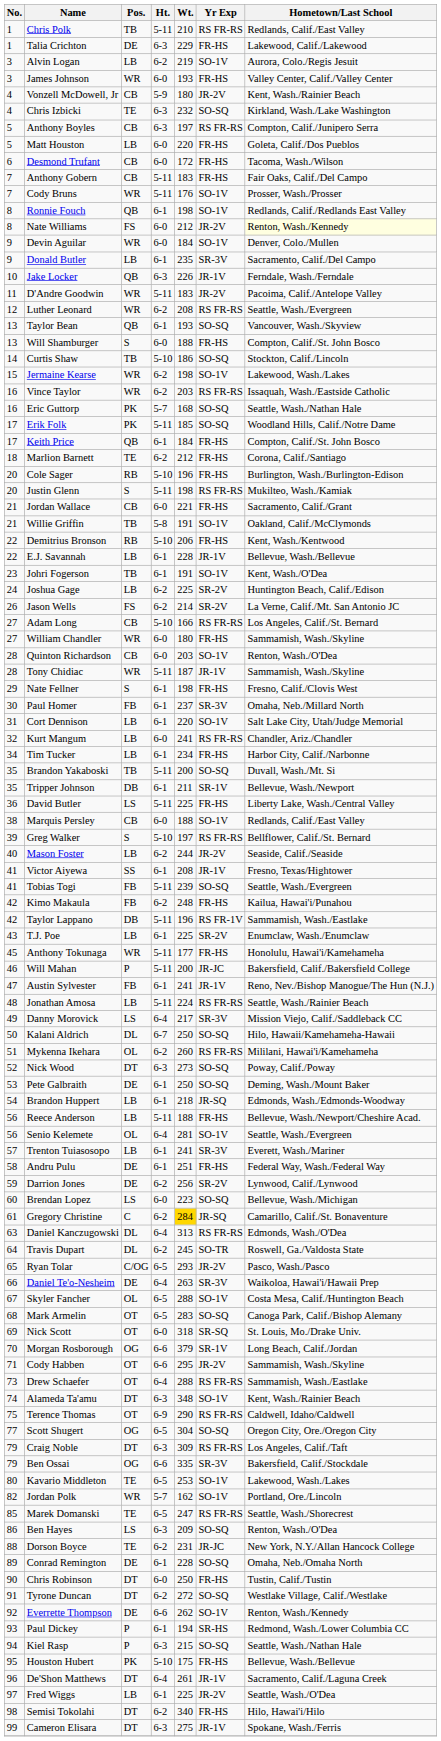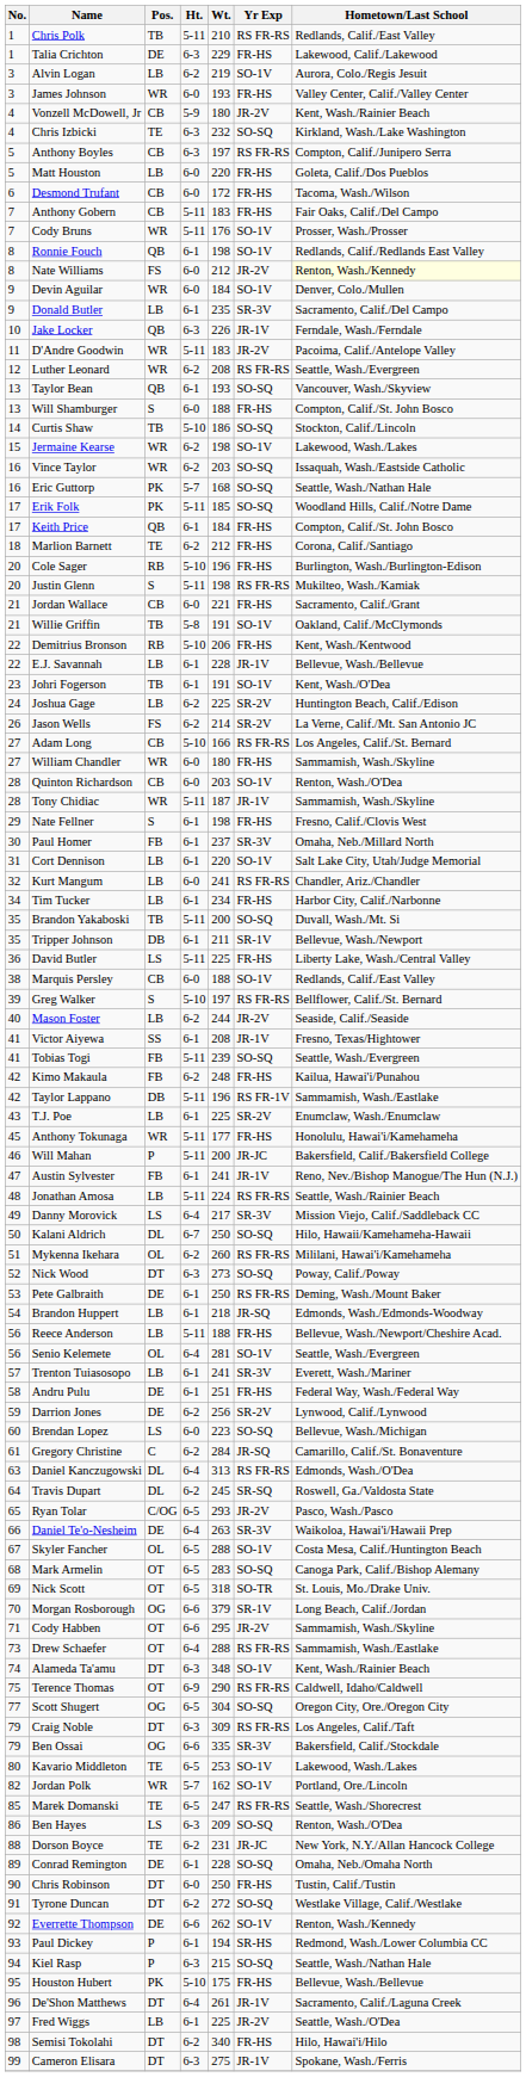 <table class="wikitable">
 <tr>
 <th>No.</th>
 <th>Name</th>
 <th>Pos.</th>
 <th>Ht.</th>
 <th>Wt.</th>
 <th>Yr Exp</th>
 <th>Hometown/Last School</th>
 </tr>
 <tr>
 <td>1</td>
 <td><a href='#'>Chris Polk</a></td>
 <td>TB</td>
 <td>5-11</td>
 <td>210</td>
 <td>RS FR-RS</td>
 <td>Redlands, Calif./East Valley</td>
 </tr>
 <tr>
 <td>1</td>
 <td>Talia Crichton</td>
 <td>DE</td>
 <td>6-3</td>
 <td>229</td>
 <td>FR-HS</td>
 <td>Lakewood, Calif./Lakewood</td>
 </tr>
 <tr>
 <td>3</td>
 <td>Alvin Logan</td>
 <td>LB</td>
 <td>6-2</td>
 <td>219</td>
 <td>SO-1V</td>
 <td>Aurora, Colo./Regis Jesuit</td>
 </tr>
 <tr>
 <td>3</td>
 <td>James Johnson</td>
 <td>WR</td>
 <td>6-0</td>
 <td>193</td>
 <td>FR-HS</td>
 <td>Valley Center, Calif./Valley Center</td>
 </tr>
 <tr>
 <td>4</td>
 <td>Vonzell McDowell, Jr</td>
 <td>CB</td>
 <td>5-9</td>
 <td>180</td>
 <td>JR-2V</td>
 <td>Kent, Wash./Rainier Beach</td>
 </tr>
 <tr>
 <td>4</td>
 <td>Chris Izbicki</td>
 <td>TE</td>
 <td>6-3</td>
 <td>232</td>
 <td>SO-SQ</td>
 <td>Kirkland, Wash./Lake Washington</td>
 </tr>
 <tr>
 <td>5</td>
 <td>Anthony Boyles</td>
 <td>CB</td>
 <td>6-3</td>
 <td>197</td>
 <td>RS FR-RS</td>
 <td>Compton, Calif./Junipero Serra</td>
 </tr>
 <tr>
 <td>5</td>
 <td>Matt Houston</td>
 <td>LB</td>
 <td>6-0</td>
 <td>220</td>
 <td>FR-HS</td>
 <td>Goleta, Calif./Dos Pueblos</td>
 </tr>
 <tr>
 <td>6</td>
 <td><a href='#'>Desmond Trufant</a></td>
 <td>CB</td>
 <td>6-0</td>
 <td>172</td>
 <td>FR-HS</td>
 <td>Tacoma, Wash./Wilson</td>
 </tr>
 <tr>
 <td>7</td>
 <td>Anthony Gobern</td>
 <td>CB</td>
 <td>5-11</td>
 <td>183</td>
 <td>FR-HS</td>
 <td>Fair Oaks, Calif./Del Campo</td>
 </tr>
 <tr>
 <td>7</td>
 <td>Cody Bruns</td>
 <td>WR</td>
 <td>5-11</td>
 <td>176</td>
 <td>SO-1V</td>
 <td>Prosser, Wash./Prosser</td>
 </tr>
 <tr>
 <td>8</td>
 <td><a href='#'>Ronnie Fouch</a></td>
 <td>QB</td>
 <td>6-1</td>
 <td>198</td>
 <td>SO-1V</td>
 <td>Redlands, Calif./Redlands East Valley</td>
 </tr>
 <tr>
 <td>8</td>
 <td>Nate Williams</td>
 <td>FS</td>
 <td>6-0</td>
 <td>212</td>
 <td>JR-2V</td>
 <td style="background: lightyellow;">Renton, Wash./Kennedy</td>
 </tr>
 <tr>
 <td>9</td>
 <td>Devin Aguilar</td>
 <td>WR</td>
 <td>6-0</td>
 <td>184</td>
 <td>SO-1V</td>
 <td>Denver, Colo./Mullen</td>
 </tr>
 <tr>
 <td>9</td>
 <td><a href='#'>Donald Butler</a></td>
 <td>LB</td>
 <td>6-1</td>
 <td>235</td>
 <td>SR-3V</td>
 <td>Sacramento, Calif./Del Campo</td>
 </tr>
 <tr>
 <td>10</td>
 <td><a href='#'>Jake Locker</a></td>
 <td>QB</td>
 <td>6-3</td>
 <td>226</td>
 <td>JR-1V</td>
 <td>Ferndale, Wash./Ferndale</td>
 </tr>
 <tr>
 <td>11</td>
 <td>D'Andre Goodwin</td>
 <td>WR</td>
 <td>5-11</td>
 <td>183</td>
 <td>JR-2V</td>
 <td>Pacoima, Calif./Antelope Valley</td>
 </tr>
 <tr>
 <td>12</td>
 <td>Luther Leonard</td>
 <td>WR</td>
 <td>6-2</td>
 <td>208</td>
 <td>RS FR-RS</td>
 <td>Seattle, Wash./Evergreen</td>
 </tr>
 <tr>
 <td>13</td>
 <td>Taylor Bean</td>
 <td>QB</td>
 <td>6-1</td>
 <td>193</td>
 <td>SO-SQ</td>
 <td>Vancouver, Wash./Skyview</td>
 </tr>
 <tr>
 <td>13</td>
 <td>Will Shamburger</td>
 <td>S</td>
 <td>6-0</td>
 <td>188</td>
 <td>FR-HS</td>
 <td>Compton, Calif./St. John Bosco</td>
 </tr>
 <tr>
 <td>14</td>
 <td>Curtis Shaw</td>
 <td>TB</td>
 <td>5-10</td>
 <td>186</td>
 <td>SO-SQ</td>
 <td>Stockton, Calif./Lincoln</td>
 </tr>
 <tr>
 <td>15</td>
 <td><a href='#'>Jermaine Kearse</a></td>
 <td>WR</td>
 <td>6-2</td>
 <td>198</td>
 <td>SO-1V</td>
 <td>Lakewood, Wash./Lakes</td>
 </tr>
 <tr>
 <td>16</td>
 <td>Vince Taylor</td>
 <td>WR</td>
 <td>6-2</td>
 <td>203</td>
-<td>RS FR-RS</td>
+<td>SO-SQ</td>
 <td>Issaquah, Wash./Eastside Catholic</td>
 </tr>
 <tr>
 <td>16</td>
 <td>Eric Guttorp</td>
 <td>PK</td>
 <td>5-7</td>
 <td>168</td>
 <td>SO-SQ</td>
 <td>Seattle, Wash./Nathan Hale</td>
 </tr>
 <tr>
 <td>17</td>
 <td><a href='#'>Erik Folk</a></td>
 <td>PK</td>
 <td>5-11</td>
 <td>185</td>
 <td>SO-SQ</td>
 <td>Woodland Hills, Calif./Notre Dame</td>
 </tr>
 <tr>
 <td>17</td>
 <td><a href='#'>Keith Price</a></td>
 <td>QB</td>
 <td>6-1</td>
 <td>184</td>
 <td>FR-HS</td>
 <td>Compton, Calif./St. John Bosco</td>
 </tr>
 <tr>
 <td>18</td>
 <td>Marlion Barnett</td>
 <td>TE</td>
 <td>6-2</td>
 <td>212</td>
 <td>FR-HS</td>
 <td>Corona, Calif./Santiago</td>
 </tr>
 <tr>
 <td>20</td>
 <td>Cole Sager</td>
 <td>RB</td>
 <td>5-10</td>
 <td>196</td>
 <td>FR-HS</td>
 <td>Burlington, Wash./Burlington-Edison</td>
 </tr>
 <tr>
 <td>20</td>
 <td>Justin Glenn</td>
 <td>S</td>
 <td>5-11</td>
 <td>198</td>
 <td>RS FR-RS</td>
 <td>Mukilteo, Wash./Kamiak</td>
 </tr>
 <tr>
 <td>21</td>
 <td>Jordan Wallace</td>
 <td>CB</td>
 <td>6-0</td>
 <td>221</td>
 <td>FR-HS</td>
 <td>Sacramento, Calif./Grant</td>
 </tr>
 <tr>
 <td>21</td>
 <td>Willie Griffin</td>
 <td>TB</td>
 <td>5-8</td>
 <td>191</td>
 <td>SO-1V</td>
 <td>Oakland, Calif./McClymonds</td>
 </tr>
 <tr>
 <td>22</td>
 <td>Demitrius Bronson</td>
 <td>RB</td>
 <td>5-10</td>
 <td>206</td>
 <td>FR-HS</td>
 <td>Kent, Wash./Kentwood</td>
 </tr>
 <tr>
 <td>22</td>
 <td>E.J. Savannah</td>
 <td>LB</td>
 <td>6-1</td>
 <td>228</td>
 <td>JR-1V</td>
 <td>Bellevue, Wash./Bellevue</td>
 </tr>
 <tr>
 <td>23</td>
 <td>Johri Fogerson</td>
 <td>TB</td>
 <td>6-1</td>
 <td>191</td>
 <td>SO-1V</td>
 <td>Kent, Wash./O'Dea</td>
 </tr>
 <tr>
 <td>24</td>
 <td>Joshua Gage</td>
 <td>LB</td>
 <td>6-2</td>
 <td>225</td>
 <td>SR-2V</td>
 <td>Huntington Beach, Calif./Edison</td>
 </tr>
 <tr>
 <td>26</td>
 <td>Jason Wells</td>
 <td>FS</td>
 <td>6-2</td>
 <td>214</td>
 <td>SR-2V</td>
 <td>La Verne, Calif./Mt. San Antonio JC</td>
 </tr>
 <tr>
 <td>27</td>
 <td>Adam Long</td>
 <td>CB</td>
 <td>5-10</td>
 <td>166</td>
 <td>RS FR-RS</td>
 <td>Los Angeles, Calif./St. Bernard</td>
 </tr>
 <tr>
 <td>27</td>
 <td>William Chandler</td>
 <td>WR</td>
 <td>6-0</td>
 <td>180</td>
 <td>FR-HS</td>
 <td>Sammamish, Wash./Skyline</td>
 </tr>
 <tr>
 <td>28</td>
 <td>Quinton Richardson</td>
 <td>CB</td>
 <td>6-0</td>
 <td>203</td>
 <td>SO-1V</td>
 <td>Renton, Wash./O'Dea</td>
 </tr>
 <tr>
 <td>28</td>
 <td>Tony Chidiac</td>
 <td>WR</td>
 <td>5-11</td>
 <td>187</td>
 <td>JR-1V</td>
 <td>Sammamish, Wash./Skyline</td>
 </tr>
 <tr>
 <td>29</td>
 <td>Nate Fellner</td>
 <td>S</td>
 <td>6-1</td>
 <td>198</td>
 <td>FR-HS</td>
 <td>Fresno, Calif./Clovis West</td>
 </tr>
 <tr>
 <td>30</td>
 <td>Paul Homer</td>
 <td>FB</td>
 <td>6-1</td>
 <td>237</td>
 <td>SR-3V</td>
 <td>Omaha, Neb./Millard North</td>
 </tr>
 <tr>
 <td>31</td>
 <td>Cort Dennison</td>
 <td>LB</td>
 <td>6-1</td>
 <td>220</td>
 <td>SO-1V</td>
 <td>Salt Lake City, Utah/Judge Memorial</td>
 </tr>
 <tr>
 <td>32</td>
 <td>Kurt Mangum</td>
 <td>LB</td>
 <td>6-0</td>
 <td>241</td>
 <td>RS FR-RS</td>
 <td>Chandler, Ariz./Chandler</td>
 </tr>
 <tr>
 <td>34</td>
 <td>Tim Tucker</td>
 <td>LB</td>
 <td>6-1</td>
 <td>234</td>
 <td>FR-HS</td>
 <td>Harbor City, Calif./Narbonne</td>
 </tr>
 <tr>
 <td>35</td>
 <td>Brandon Yakaboski</td>
 <td>TB</td>
 <td>5-11</td>
 <td>200</td>
 <td>SO-SQ</td>
 <td>Duvall, Wash./Mt. Si</td>
 </tr>
 <tr>
 <td>35</td>
 <td>Tripper Johnson</td>
 <td>DB</td>
 <td>6-1</td>
 <td>211</td>
 <td>SR-1V</td>
 <td>Bellevue, Wash./Newport</td>
 </tr>
 <tr>
 <td>36</td>
 <td>David Butler</td>
 <td>LS</td>
 <td>5-11</td>
 <td>225</td>
 <td>FR-HS</td>
 <td>Liberty Lake, Wash./Central Valley</td>
 </tr>
 <tr>
 <td>38</td>
 <td>Marquis Persley</td>
 <td>CB</td>
 <td>6-0</td>
 <td>188</td>
 <td>SO-1V</td>
 <td>Redlands, Calif./East Valley</td>
 </tr>
 <tr>
 <td>39</td>
 <td>Greg Walker</td>
 <td>S</td>
 <td>5-10</td>
 <td>197</td>
 <td>RS FR-RS</td>
 <td>Bellflower, Calif./St. Bernard</td>
 </tr>
 <tr>
 <td>40</td>
 <td><a href='#'>Mason Foster</a></td>
 <td>LB</td>
 <td>6-2</td>
 <td>244</td>
 <td>JR-2V</td>
 <td>Seaside, Calif./Seaside</td>
 </tr>
 <tr>
 <td>41</td>
 <td>Victor Aiyewa</td>
 <td>SS</td>
 <td>6-1</td>
 <td>208</td>
 <td>JR-1V</td>
 <td>Fresno, Texas/Hightower</td>
 </tr>
 <tr>
 <td>41</td>
 <td>Tobias Togi</td>
 <td>FB</td>
 <td>5-11</td>
 <td>239</td>
 <td>SO-SQ</td>
 <td>Seattle, Wash./Evergreen</td>
 </tr>
 <tr>
 <td>42</td>
 <td>Kimo Makaula</td>
 <td>FB</td>
 <td>6-2</td>
 <td>248</td>
 <td>FR-HS</td>
 <td>Kailua, Hawai'i/Punahou</td>
 </tr>
 <tr>
 <td>42</td>
 <td>Taylor Lappano</td>
 <td>DB</td>
 <td>5-11</td>
 <td>196</td>
 <td>RS FR-1V</td>
 <td>Sammamish, Wash./Eastlake</td>
 </tr>
 <tr>
 <td>43</td>
 <td>T.J. Poe</td>
 <td>LB</td>
 <td>6-1</td>
 <td>225</td>
 <td>SR-2V</td>
 <td>Enumclaw, Wash./Enumclaw</td>
 </tr>
 <tr>
 <td>45</td>
 <td>Anthony Tokunaga</td>
 <td>WR</td>
 <td>5-11</td>
 <td>177</td>
 <td>FR-HS</td>
 <td>Honolulu, Hawai'i/Kamehameha</td>
 </tr>
 <tr>
 <td>46</td>
 <td>Will Mahan</td>
 <td>P</td>
 <td>5-11</td>
 <td>200</td>
 <td>JR-JC</td>
 <td>Bakersfield, Calif./Bakersfield College</td>
 </tr>
 <tr>
 <td>47</td>
 <td>Austin Sylvester</td>
 <td>FB</td>
 <td>6-1</td>
 <td>241</td>
 <td>JR-1V</td>
 <td>Reno, Nev./Bishop Manogue/The Hun (N.J.)</td>
 </tr>
 <tr>
 <td>48</td>
 <td>Jonathan Amosa</td>
 <td>LB</td>
 <td>5-11</td>
 <td>224</td>
 <td>RS FR-RS</td>
 <td>Seattle, Wash./Rainier Beach</td>
 </tr>
 <tr>
 <td>49</td>
 <td>Danny Morovick</td>
 <td>LS</td>
 <td>6-4</td>
 <td>217</td>
 <td>SR-3V</td>
 <td>Mission Viejo, Calif./Saddleback CC</td>
 </tr>
 <tr>
 <td>50</td>
 <td>Kalani Aldrich</td>
 <td>DL</td>
 <td>6-7</td>
 <td>250</td>
 <td>SO-SQ</td>
 <td>Hilo, Hawaii/Kamehameha-Hawaii</td>
 </tr>
 <tr>
 <td>51</td>
 <td>Mykenna Ikehara</td>
 <td>OL</td>
 <td>6-2</td>
 <td>260</td>
 <td>RS FR-RS</td>
 <td>Mililani, Hawai'i/Kamehameha</td>
 </tr>
 <tr>
 <td>52</td>
 <td>Nick Wood</td>
 <td>DT</td>
 <td>6-3</td>
 <td>273</td>
 <td>SO-SQ</td>
 <td>Poway, Calif./Poway</td>
 </tr>
 <tr>
 <td>53</td>
 <td>Pete Galbraith</td>
 <td>DE</td>
 <td>6-1</td>
 <td>250</td>
-<td>SO-SQ</td>
+<td>RS FR-RS</td>
 <td>Deming, Wash./Mount Baker</td>
 </tr>
 <tr>
 <td>54</td>
 <td>Brandon Huppert</td>
 <td>LB</td>
 <td>6-1</td>
 <td>218</td>
 <td>JR-SQ</td>
 <td>Edmonds, Wash./Edmonds-Woodway</td>
 </tr>
 <tr>
 <td>56</td>
 <td>Reece Anderson</td>
 <td>LB</td>
 <td>5-11</td>
 <td>188</td>
 <td>FR-HS</td>
 <td>Bellevue, Wash./Newport/Cheshire Acad.</td>
 </tr>
 <tr>
 <td>56</td>
 <td>Senio Kelemete</td>
 <td>OL</td>
 <td>6-4</td>
 <td>281</td>
 <td>SO-1V</td>
 <td>Seattle, Wash./Evergreen</td>
 </tr>
 <tr>
 <td>57</td>
 <td>Trenton Tuiasosopo</td>
 <td>LB</td>
 <td>6-1</td>
 <td>241</td>
 <td>SR-3V</td>
 <td>Everett, Wash./Mariner</td>
 </tr>
 <tr>
 <td>58</td>
 <td>Andru Pulu</td>
 <td>DE</td>
 <td>6-1</td>
 <td>251</td>
 <td>FR-HS</td>
 <td>Federal Way, Wash./Federal Way</td>
 </tr>
 <tr>
 <td>59</td>
 <td>Darrion Jones</td>
 <td>DE</td>
 <td>6-2</td>
 <td>256</td>
 <td>SR-2V</td>
 <td>Lynwood, Calif./Lynwood</td>
 </tr>
 <tr>
 <td>60</td>
 <td>Brendan Lopez</td>
 <td>LS</td>
 <td>6-0</td>
 <td>223</td>
 <td>SO-SQ</td>
 <td>Bellevue, Wash./Michigan</td>
 </tr>
 <tr>
 <td>61</td>
 <td>Gregory Christine</td>
 <td>C</td>
 <td>6-2</td>
-<td style="background: gold;">284</td>
+<td>284</td>
 <td>JR-SQ</td>
 <td>Camarillo, Calif./St. Bonaventure</td>
 </tr>
 <tr>
 <td>63</td>
 <td>Daniel Kanczugowski</td>
 <td>DL</td>
 <td>6-4</td>
 <td>313</td>
 <td>RS FR-RS</td>
 <td>Edmonds, Wash./O'Dea</td>
 </tr>
 <tr>
 <td>64</td>
 <td>Travis Dupart</td>
 <td>DL</td>
 <td>6-2</td>
 <td>245</td>
-<td>SO-TR</td>
+<td>SR-SQ</td>
 <td>Roswell, Ga./Valdosta State</td>
 </tr>
 <tr>
 <td>65</td>
 <td>Ryan Tolar</td>
 <td>C/OG</td>
 <td>6-5</td>
 <td>293</td>
 <td>JR-2V</td>
 <td>Pasco, Wash./Pasco</td>
 </tr>
 <tr>
 <td>66</td>
 <td><a href='#'>Daniel Te'o-Nesheim</a></td>
 <td>DE</td>
 <td>6-4</td>
 <td>263</td>
 <td>SR-3V</td>
 <td>Waikoloa, Hawai'i/Hawaii Prep</td>
 </tr>
 <tr>
 <td>67</td>
 <td>Skyler Fancher</td>
 <td>OL</td>
 <td>6-5</td>
 <td>288</td>
 <td>SO-1V</td>
 <td>Costa Mesa, Calif./Huntington Beach</td>
 </tr>
 <tr>
 <td>68</td>
 <td>Mark Armelin</td>
 <td>OT</td>
 <td>6-5</td>
 <td>283</td>
 <td>SO-SQ</td>
 <td>Canoga Park, Calif./Bishop Alemany</td>
 </tr>
 <tr>
 <td>69</td>
 <td>Nick Scott</td>
 <td>OT</td>
-<td>6-0</td>
+<td>6-5</td>
 <td>318</td>
-<td>SR-SQ</td>
+<td>SO-TR</td>
 <td>St. Louis, Mo./Drake Univ.</td>
 </tr>
 <tr>
 <td>70</td>
 <td>Morgan Rosborough</td>
 <td>OG</td>
 <td>6-6</td>
 <td>379</td>
 <td>SR-1V</td>
 <td>Long Beach, Calif./Jordan</td>
 </tr>
 <tr>
 <td>71</td>
 <td>Cody Habben</td>
 <td>OT</td>
 <td>6-6</td>
 <td>295</td>
 <td>JR-2V</td>
 <td>Sammamish, Wash./Skyline</td>
 </tr>
 <tr>
 <td>73</td>
 <td>Drew Schaefer</td>
 <td>OT</td>
 <td>6-4</td>
 <td>288</td>
 <td>RS FR-RS</td>
 <td>Sammamish, Wash./Eastlake</td>
 </tr>
 <tr>
 <td>74</td>
 <td>Alameda Ta'amu</td>
 <td>DT</td>
 <td>6-3</td>
 <td>348</td>
 <td>SO-1V</td>
 <td>Kent, Wash./Rainier Beach</td>
 </tr>
 <tr>
 <td>75</td>
 <td>Terence Thomas</td>
 <td>OT</td>
 <td>6-9</td>
 <td>290</td>
 <td>RS FR-RS</td>
 <td>Caldwell, Idaho/Caldwell</td>
 </tr>
 <tr>
 <td>77</td>
 <td>Scott Shugert</td>
 <td>OG</td>
 <td>6-5</td>
 <td>304</td>
 <td>SO-SQ</td>
 <td>Oregon City, Ore./Oregon City</td>
 </tr>
 <tr>
 <td>79</td>
 <td>Craig Noble</td>
 <td>DT</td>
 <td>6-3</td>
 <td>309</td>
 <td>RS FR-RS</td>
 <td>Los Angeles, Calif./Taft</td>
 </tr>
 <tr>
 <td>79</td>
 <td>Ben Ossai</td>
 <td>OG</td>
 <td>6-6</td>
 <td>335</td>
 <td>SR-3V</td>
 <td>Bakersfield, Calif./Stockdale</td>
 </tr>
 <tr>
 <td>80</td>
 <td>Kavario Middleton</td>
 <td>TE</td>
 <td>6-5</td>
 <td>253</td>
 <td>SO-1V</td>
 <td>Lakewood, Wash./Lakes</td>
 </tr>
 <tr>
 <td>82</td>
 <td>Jordan Polk</td>
 <td>WR</td>
 <td>5-7</td>
 <td>162</td>
 <td>SO-1V</td>
 <td>Portland, Ore./Lincoln</td>
 </tr>
 <tr>
 <td>85</td>
 <td>Marek Domanski</td>
 <td>TE</td>
 <td>6-5</td>
 <td>247</td>
 <td>RS FR-RS</td>
 <td>Seattle, Wash./Shorecrest</td>
 </tr>
 <tr>
 <td>86</td>
 <td>Ben Hayes</td>
 <td>LS</td>
 <td>6-3</td>
 <td>209</td>
 <td>SO-SQ</td>
 <td>Renton, Wash./O'Dea</td>
 </tr>
 <tr>
 <td>88</td>
 <td>Dorson Boyce</td>
 <td>TE</td>
 <td>6-2</td>
 <td>231</td>
 <td>JR-JC</td>
 <td>New York, N.Y./Allan Hancock College</td>
 </tr>
 <tr>
 <td>89</td>
 <td>Conrad Remington</td>
 <td>DE</td>
 <td>6-1</td>
 <td>228</td>
 <td>SO-SQ</td>
 <td>Omaha, Neb./Omaha North</td>
 </tr>
 <tr>
 <td>90</td>
 <td>Chris Robinson</td>
 <td>DT</td>
 <td>6-0</td>
 <td>250</td>
 <td>FR-HS</td>
 <td>Tustin, Calif./Tustin</td>
 </tr>
 <tr>
 <td>91</td>
 <td>Tyrone Duncan</td>
 <td>DT</td>
 <td>6-2</td>
 <td>272</td>
 <td>SO-SQ</td>
 <td>Westlake Village, Calif./Westlake</td>
 </tr>
 <tr>
 <td>92</td>
 <td><a href='#'>Everrette Thompson</a></td>
 <td>DE</td>
 <td>6-6</td>
 <td>262</td>
 <td>SO-1V</td>
 <td>Renton, Wash./Kennedy</td>
 </tr>
 <tr>
 <td>93</td>
 <td>Paul Dickey</td>
 <td>P</td>
 <td>6-1</td>
 <td>194</td>
 <td>SR-HS</td>
 <td>Redmond, Wash./Lower Columbia CC</td>
 </tr>
 <tr>
 <td>94</td>
 <td>Kiel Rasp</td>
 <td>P</td>
 <td>6-3</td>
 <td>215</td>
 <td>SO-SQ</td>
 <td>Seattle, Wash./Nathan Hale</td>
 </tr>
 <tr>
 <td>95</td>
 <td>Houston Hubert</td>
 <td>PK</td>
 <td>5-10</td>
 <td>175</td>
 <td>FR-HS</td>
 <td>Bellevue, Wash./Bellevue</td>
 </tr>
 <tr>
 <td>96</td>
 <td>De'Shon Matthews</td>
 <td>DT</td>
 <td>6-4</td>
 <td>261</td>
 <td>JR-1V</td>
 <td>Sacramento, Calif./Laguna Creek</td>
 </tr>
 <tr>
 <td>97</td>
 <td>Fred Wiggs</td>
 <td>LB</td>
 <td>6-1</td>
 <td>225</td>
 <td>JR-2V</td>
 <td>Seattle, Wash./O'Dea</td>
 </tr>
 <tr>
 <td>98</td>
 <td>Semisi Tokolahi</td>
 <td>DT</td>
 <td>6-2</td>
 <td>340</td>
 <td>FR-HS</td>
 <td>Hilo, Hawai'i/Hilo</td>
 </tr>
 <tr>
 <td>99</td>
 <td>Cameron Elisara</td>
 <td>DT</td>
 <td>6-3</td>
 <td>275</td>
 <td>JR-1V</td>
 <td>Spokane, Wash./Ferris</td>
 </tr>
 <tr>
 </tr>
 </table>
